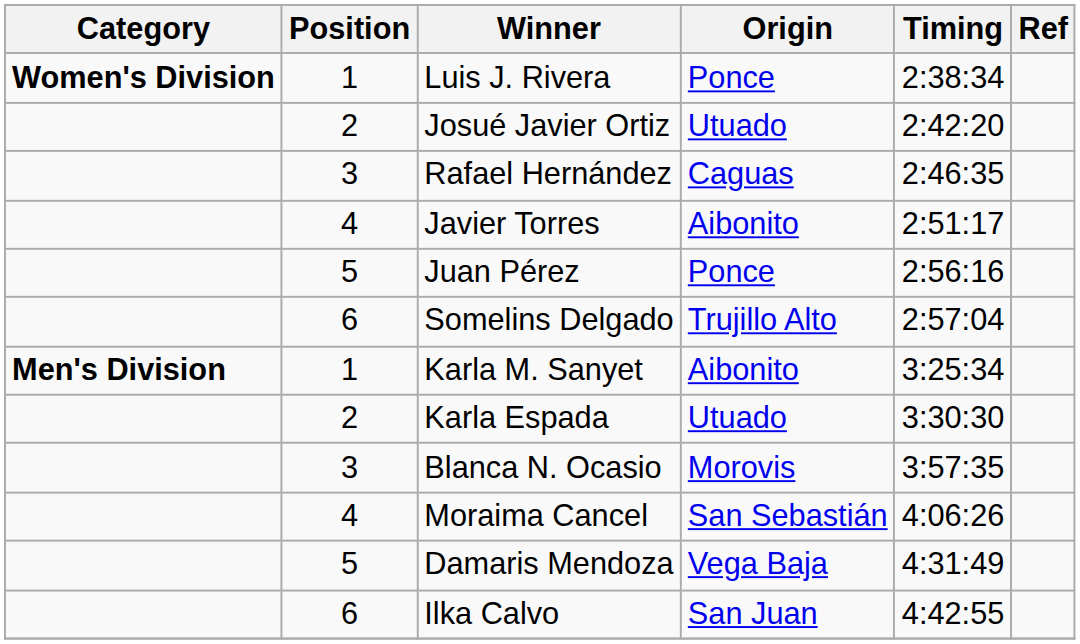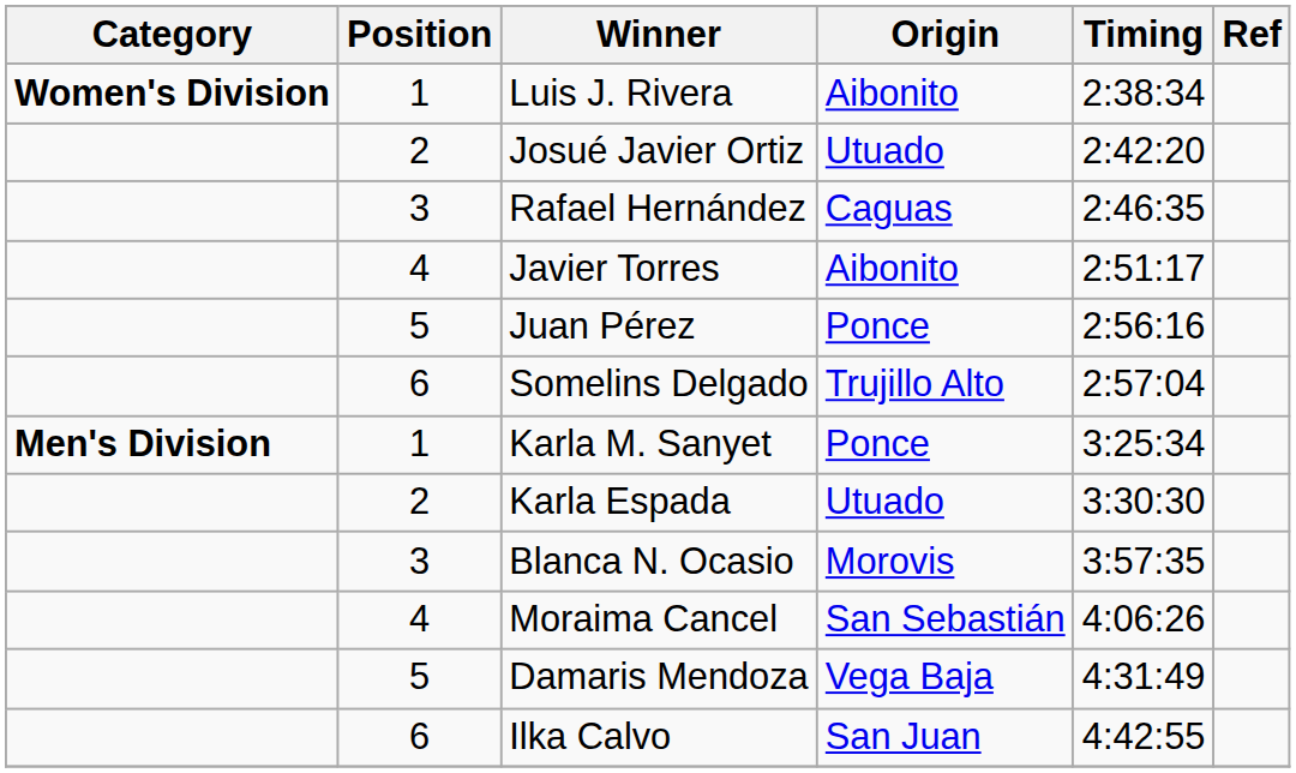 <table class="wikitable">
 <tr>
 <th>Category</th>
 <th>Position</th>
 <th>Winner</th>
 <th>Origin</th>
 <th>Timing</th>
 <th>Ref</th>
 </tr>
 <tr>
 <td><strong>Women's Division</strong></td>
 <td style="text-align:center;">1</td>
 <td>Luis J. Rivera</td>
-<td><a href='#'>Ponce</a></td>
+<td><a href='#'>Aibonito</a></td>
 <td>2:38:34</td>
 <td></td>
 </tr>
 <tr>
 <td></td>
 <td style="text-align:center;">2</td>
 <td>Josué Javier Ortiz</td>
 <td><a href='#'>Utuado</a></td>
 <td>2:42:20</td>
 <td></td>
 </tr>
 <tr>
 <td></td>
 <td style="text-align:center;">3</td>
 <td>Rafael Hernández</td>
 <td><a href='#'>Caguas</a></td>
 <td>2:46:35</td>
 <td></td>
 </tr>
 <tr>
 <td></td>
 <td style="text-align:center;">4</td>
 <td>Javier Torres</td>
 <td><a href='#'>Aibonito</a></td>
 <td>2:51:17</td>
 <td></td>
 </tr>
 <tr>
 <td></td>
 <td style="text-align:center;">5</td>
 <td>Juan Pérez</td>
 <td><a href='#'>Ponce</a></td>
 <td>2:56:16</td>
 <td></td>
 </tr>
 <tr>
 <td></td>
 <td style="text-align:center;">6</td>
 <td>Somelins Delgado</td>
 <td><a href='#'>Trujillo Alto</a></td>
 <td>2:57:04</td>
 <td></td>
 </tr>
 <tr>
 <td><strong>Men's Division</strong></td>
 <td style="text-align:center;">1</td>
 <td>Karla M. Sanyet</td>
-<td><a href='#'>Aibonito</a></td>
+<td><a href='#'>Ponce</a></td>
 <td>3:25:34</td>
 <td></td>
 </tr>
 <tr>
 <td></td>
 <td style="text-align:center;">2</td>
 <td>Karla Espada</td>
 <td><a href='#'>Utuado</a></td>
 <td>3:30:30</td>
 <td></td>
 </tr>
 <tr>
 <td></td>
 <td style="text-align:center;">3</td>
 <td>Blanca N. Ocasio</td>
 <td><a href='#'>Morovis</a></td>
 <td>3:57:35</td>
 <td></td>
 </tr>
 <tr>
 <td></td>
 <td style="text-align:center;">4</td>
 <td>Moraima Cancel</td>
 <td><a href='#'>San Sebastián</a></td>
 <td>4:06:26</td>
 <td></td>
 </tr>
 <tr>
 <td></td>
 <td style="text-align:center;">5</td>
 <td>Damaris Mendoza</td>
 <td><a href='#'>Vega Baja</a></td>
 <td>4:31:49</td>
 <td></td>
 </tr>
 <tr>
 <td></td>
 <td style="text-align:center;">6</td>
 <td>Ilka Calvo</td>
 <td><a href='#'>San Juan</a></td>
 <td>4:42:55</td>
 <td></td>
 </tr>
 <tr>
 </tr>
 </table>
